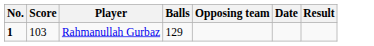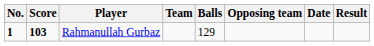 <table class="wikitable sortable" style="font-size:100%">
 <tr>
 <th>No.</th>
 <th>Score</th>
 <th>Player</th>
+<th>Team</th>
 <th>Balls</th>
 <th>Opposing team</th>
 <th>Date</th>
 <th>Result</th>
 </tr>
 <tr>
 <td><strong>1</strong></td>
-<td>103</td>
+<td><strong>103</strong></td>
 <td><a href='#'>Rahmanullah Gurbaz</a></td>
+<td></td>
 <td> 129</td>
 <td></td>
 <td></td>
 <td></td>
 </tr>
 </table>
